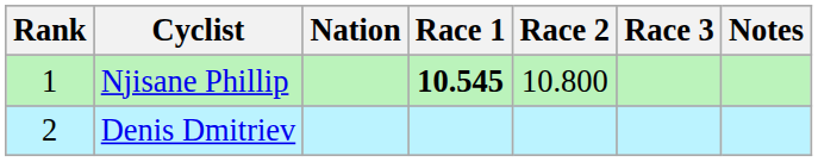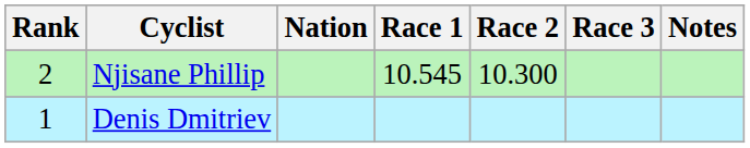 <table class="wikitable sortable" style="text-align:center;">
 <tr>
 <th>Rank</th>
 <th>Cyclist</th>
 <th>Nation</th>
 <th>Race 1</th>
 <th>Race 2</th>
 <th>Race 3</th>
 <th>Notes</th>
 </tr>
 <tr bgcolor=bbf3bb>
-<td>1</td>
+<td>2</td>
 <td align=left><a href='#'>Njisane Phillip</a></td>
 <td align=left></td>
-<td><strong>10.545</strong></td>
-<td>10.800</td>
+<td>10.545</td>
+<td>10.300</td>
 <td></td>
 <td></td>
 </tr>
 <tr bgcolor=bbf3ff>
-<td>2</td>
+<td>1</td>
 <td align=left><a href='#'>Denis Dmitriev</a></td>
 <td align=left></td>
 <td></td>
 <td></td>
 <td></td>
 <td></td>
 </tr>
 </table>
